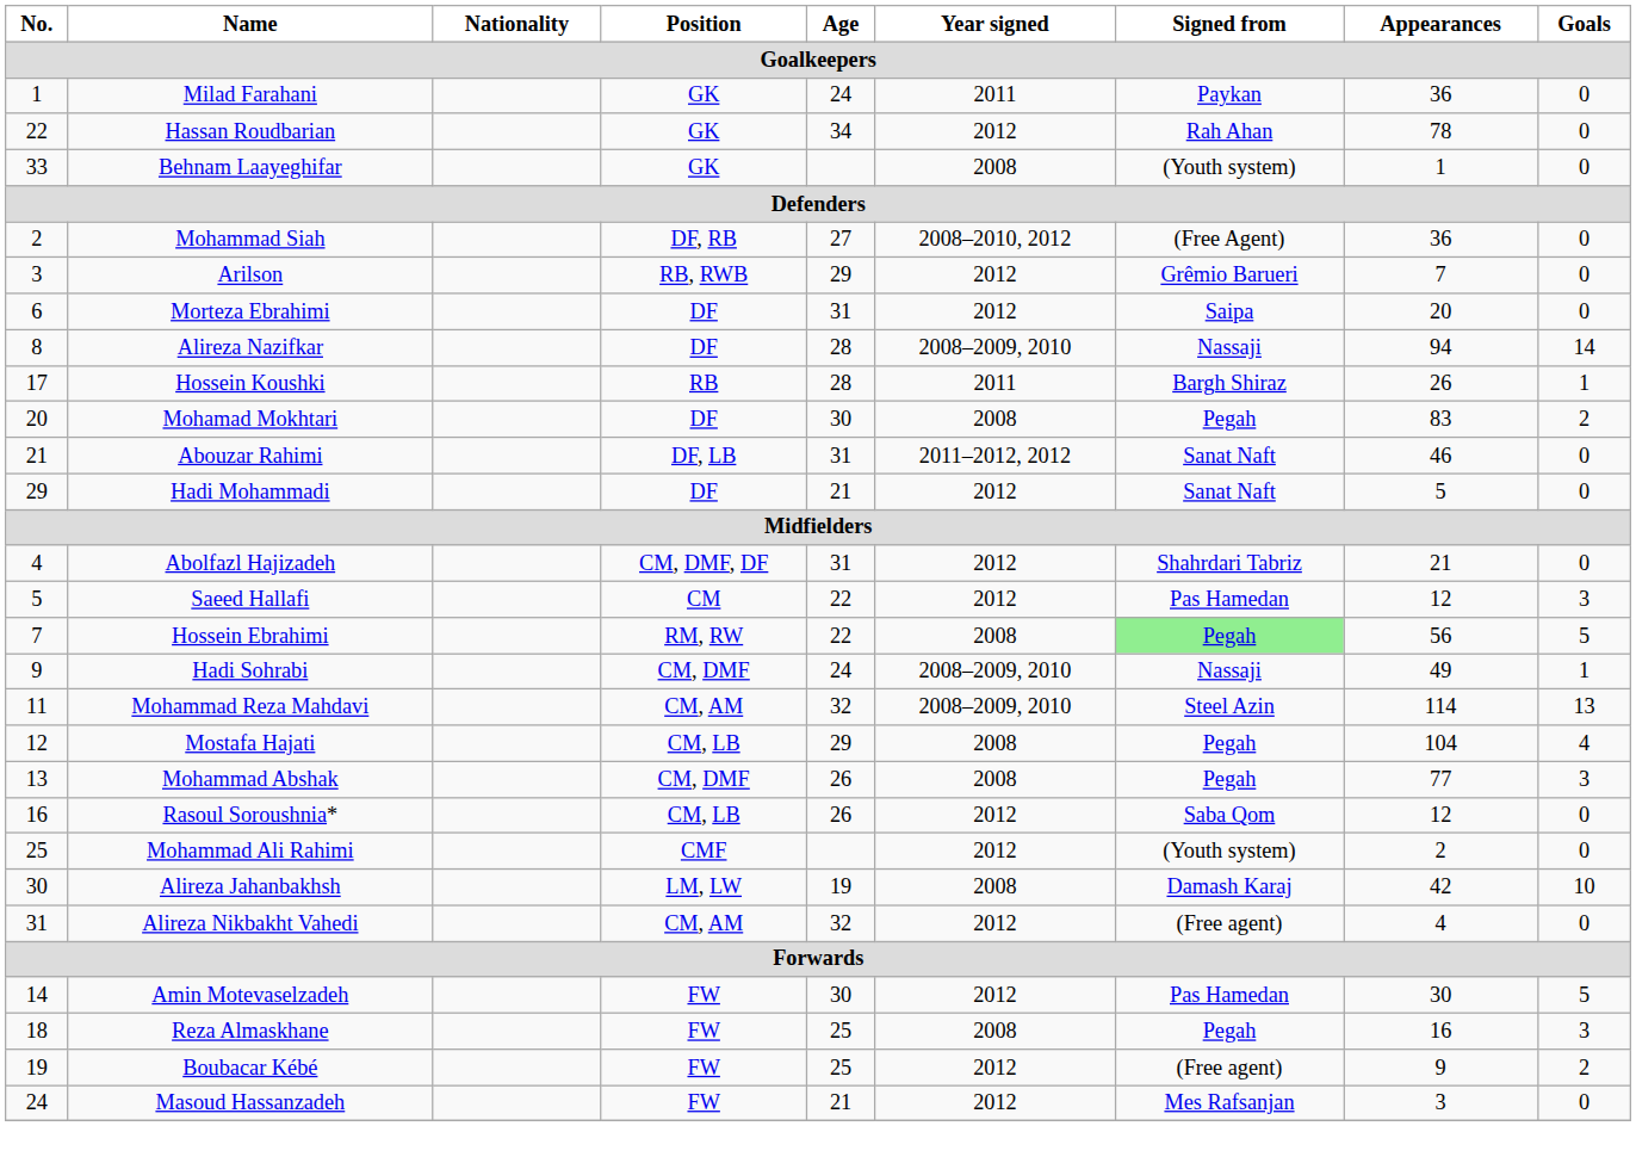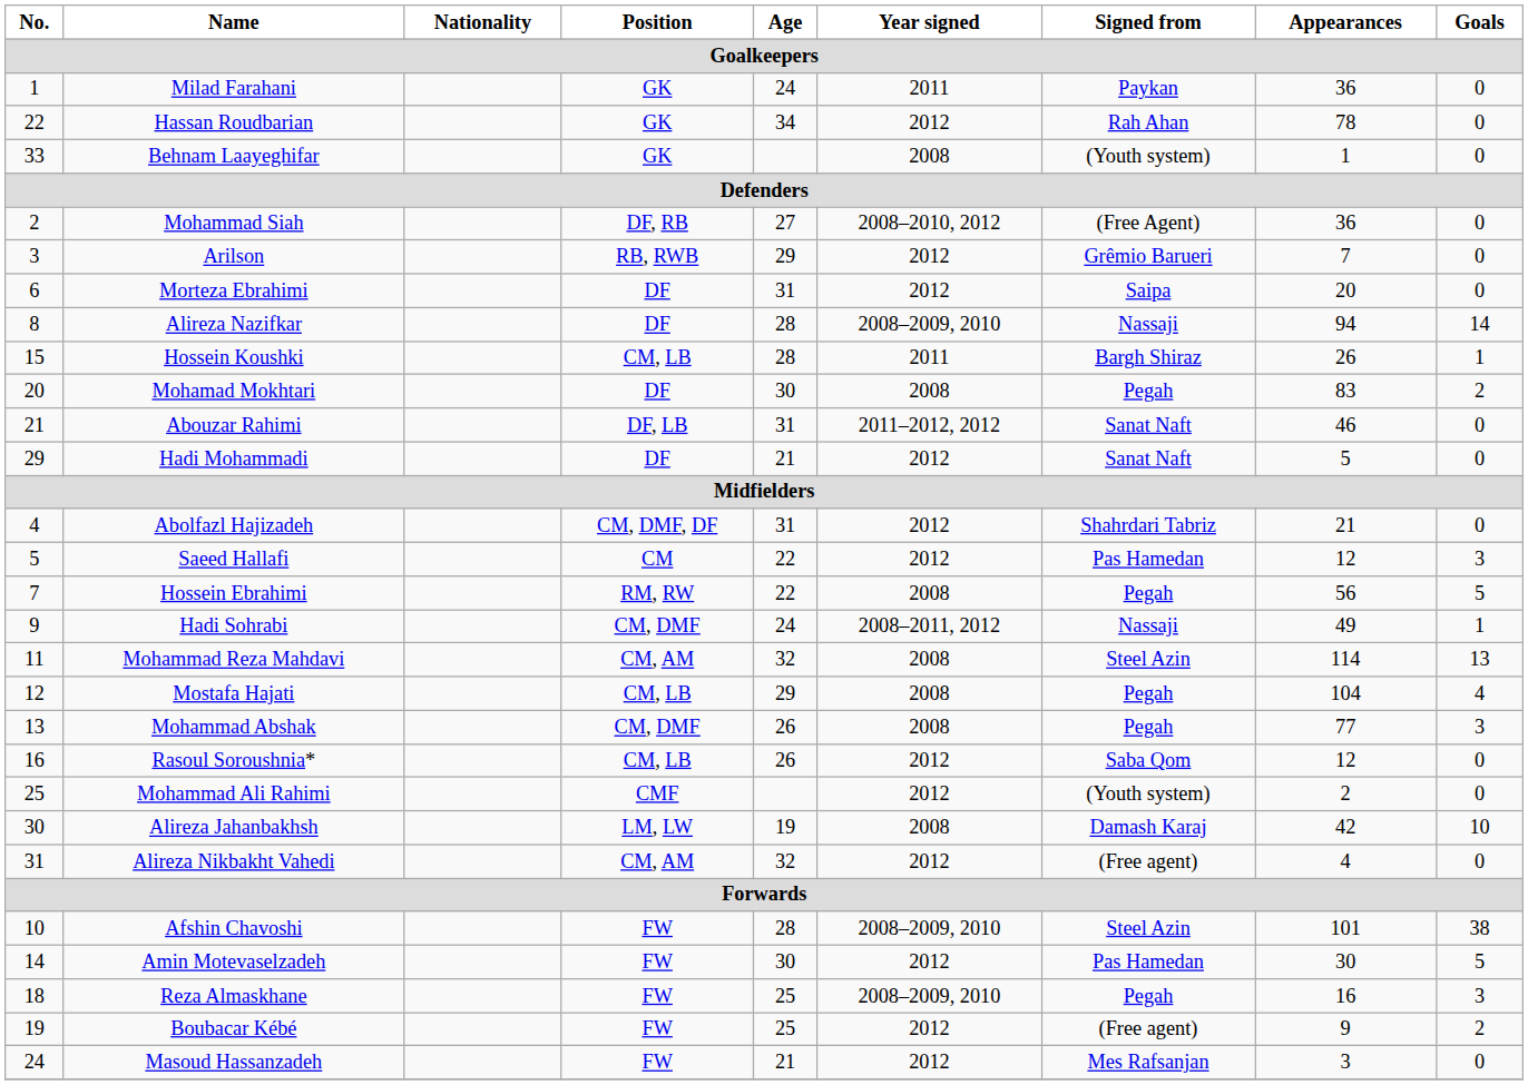 <table class="wikitable" style="text-align:center; font-size:90%; width:85%;">
 <tr>
 <th style="background:#FFFFFF; color:black; text-align:center;">No.</th>
 <th style="background:#FFFFFF; color:black; text-align:center;">Name</th>
 <th style="background:#FFFFFF; color:black; text-align:center;">Nationality</th>
 <th style="background:#FFFFFF; color:black; text-align:center;">Position</th>
 <th style="background:#FFFFFF; color:black; text-align:center;">Age</th>
 <th style="background:#FFFFFF; color:black; text-align:center;">Year signed</th>
 <th style="background:#FFFFFF; color:black; text-align:center;">Signed from</th>
 <th style="background:#FFFFFF; color:black; text-align:center;">Appearances</th>
 <th style="background:#FFFFFF; color:black; text-align:center;">Goals</th>
 </tr>
 <tr>
 <th colspan="9" style="background:#dcdcdc; text-align:center;">Goalkeepers</th>
 </tr>
 <tr>
 <td>1</td>
 <td><a href='#'>Milad Farahani</a></td>
 <td></td>
 <td><a href='#'>GK</a></td>
 <td>24</td>
 <td>2011</td>
 <td><a href='#'>Paykan</a></td>
 <td>36</td>
 <td>0</td>
 </tr>
 <tr>
 <td>22</td>
 <td><a href='#'>Hassan Roudbarian</a></td>
 <td></td>
 <td><a href='#'>GK</a></td>
 <td>34</td>
 <td>2012</td>
 <td><a href='#'>Rah Ahan</a></td>
 <td>78</td>
 <td>0</td>
 </tr>
 <tr>
 <td>33</td>
 <td><a href='#'>Behnam Laayeghifar</a></td>
 <td></td>
 <td><a href='#'>GK</a></td>
 <td></td>
 <td>2008</td>
 <td>(Youth system)</td>
 <td>1</td>
 <td>0</td>
 </tr>
 <tr>
 <th colspan="9" style="background:#dcdcdc; text-align:center;">Defenders</th>
 </tr>
 <tr>
 <td>2</td>
 <td><a href='#'>Mohammad Siah</a></td>
 <td></td>
 <td><a href='#'>DF</a>, <a href='#'>RB</a></td>
 <td>27</td>
 <td>2008–2010, 2012</td>
 <td>(Free Agent)</td>
 <td>36</td>
 <td>0</td>
 </tr>
 <tr>
 <td>3</td>
 <td><a href='#'>Arilson</a></td>
 <td></td>
 <td><a href='#'>RB</a>, <a href='#'>RWB</a></td>
 <td>29</td>
 <td>2012</td>
 <td> <a href='#'>Grêmio Barueri</a></td>
 <td>7</td>
 <td>0</td>
 </tr>
 <tr>
 <td>6</td>
 <td><a href='#'>Morteza Ebrahimi</a></td>
 <td></td>
 <td><a href='#'>DF</a></td>
 <td>31</td>
 <td>2012</td>
 <td><a href='#'>Saipa</a></td>
 <td>20</td>
 <td>0</td>
 </tr>
 <tr>
 <td>8</td>
 <td><a href='#'>Alireza Nazifkar</a></td>
 <td></td>
 <td><a href='#'>DF</a></td>
 <td>28</td>
 <td>2008–2009, 2010</td>
 <td><a href='#'>Nassaji</a></td>
 <td>94</td>
 <td>14</td>
 </tr>
 <tr>
-<td>17</td>
+<td>15</td>
 <td><a href='#'>Hossein Koushki</a></td>
 <td></td>
-<td><a href='#'>RB</a></td>
+<td><a href='#'>CM</a>, <a href='#'>LB</a></td>
 <td>28</td>
 <td>2011</td>
 <td><a href='#'>Bargh Shiraz</a></td>
 <td>26</td>
 <td>1</td>
 </tr>
 <tr>
 <td>20</td>
 <td><a href='#'>Mohamad Mokhtari</a></td>
 <td></td>
 <td><a href='#'>DF</a></td>
 <td>30</td>
 <td>2008</td>
 <td><a href='#'>Pegah</a></td>
 <td>83</td>
 <td>2</td>
 </tr>
 <tr>
 <td>21</td>
 <td><a href='#'>Abouzar Rahimi</a></td>
 <td></td>
 <td><a href='#'>DF</a>, <a href='#'>LB</a></td>
 <td>31</td>
 <td>2011–2012, 2012</td>
 <td><a href='#'>Sanat Naft</a></td>
 <td>46</td>
 <td>0</td>
 </tr>
 <tr>
 <td>29</td>
 <td><a href='#'>Hadi Mohammadi</a></td>
 <td></td>
 <td><a href='#'>DF</a></td>
 <td>21</td>
 <td>2012</td>
 <td><a href='#'>Sanat Naft</a></td>
 <td>5</td>
 <td>0</td>
 </tr>
 <tr>
 <th colspan="9" style="background:#dcdcdc; text-align:center;">Midfielders</th>
 </tr>
 <tr>
 <td>4</td>
 <td><a href='#'>Abolfazl Hajizadeh</a></td>
 <td></td>
 <td><a href='#'>CM</a>, <a href='#'>DMF</a>, <a href='#'>DF</a></td>
 <td>31</td>
 <td>2012</td>
 <td><a href='#'>Shahrdari Tabriz</a></td>
 <td>21</td>
 <td>0</td>
 </tr>
 <tr>
 <td>5</td>
 <td><a href='#'>Saeed Hallafi</a></td>
 <td></td>
 <td><a href='#'>CM</a></td>
 <td>22</td>
 <td>2012</td>
 <td><a href='#'>Pas Hamedan</a></td>
 <td>12</td>
 <td>3</td>
 </tr>
 <tr>
 <td>7</td>
 <td><a href='#'>Hossein Ebrahimi</a></td>
 <td></td>
 <td><a href='#'>RM</a>, <a href='#'>RW</a></td>
 <td>22</td>
 <td>2008</td>
-<td style="background: lightgreen;"><a href='#'>Pegah</a></td>
+<td><a href='#'>Pegah</a></td>
 <td>56</td>
 <td>5</td>
 </tr>
 <tr>
 <td>9</td>
 <td><a href='#'>Hadi Sohrabi</a></td>
 <td></td>
 <td><a href='#'>CM</a>, <a href='#'>DMF</a></td>
 <td>24</td>
-<td>2008–2009, 2010</td>
+<td>2008–2011, 2012</td>
 <td><a href='#'>Nassaji</a></td>
 <td>49</td>
 <td>1</td>
 </tr>
 <tr>
 <td>11</td>
 <td><a href='#'>Mohammad Reza Mahdavi</a></td>
 <td></td>
 <td><a href='#'>CM</a>, <a href='#'>AM</a></td>
 <td>32</td>
-<td>2008–2009, 2010</td>
+<td>2008</td>
 <td><a href='#'>Steel Azin</a></td>
 <td>114</td>
 <td>13</td>
 </tr>
 <tr>
 <td>12</td>
 <td><a href='#'>Mostafa Hajati</a></td>
 <td></td>
 <td><a href='#'>CM</a>, <a href='#'>LB</a></td>
 <td>29</td>
 <td>2008</td>
 <td><a href='#'>Pegah</a></td>
 <td>104</td>
 <td>4</td>
 </tr>
 <tr>
 <td>13</td>
 <td><a href='#'>Mohammad Abshak</a></td>
 <td></td>
 <td><a href='#'>CM</a>, <a href='#'>DMF</a></td>
 <td>26</td>
 <td>2008</td>
 <td><a href='#'>Pegah</a></td>
 <td>77</td>
 <td>3</td>
 </tr>
 <tr>
 <td>16</td>
 <td><a href='#'>Rasoul Soroushnia</a>*</td>
 <td></td>
 <td><a href='#'>CM</a>, <a href='#'>LB</a></td>
 <td>26</td>
 <td>2012</td>
 <td><a href='#'>Saba Qom</a></td>
 <td>12</td>
 <td>0</td>
 </tr>
 <tr>
 <td>25</td>
 <td><a href='#'>Mohammad Ali Rahimi</a></td>
 <td></td>
 <td><a href='#'>CMF</a></td>
 <td></td>
 <td>2012</td>
 <td>(Youth system)</td>
 <td>2</td>
 <td>0</td>
 </tr>
 <tr>
 <td>30</td>
 <td><a href='#'>Alireza Jahanbakhsh</a></td>
 <td></td>
 <td><a href='#'>LM</a>, <a href='#'>LW</a></td>
 <td>19</td>
 <td>2008</td>
 <td><a href='#'>Damash Karaj</a></td>
 <td>42</td>
 <td>10</td>
 </tr>
 <tr>
 <td>31</td>
 <td><a href='#'>Alireza Nikbakht Vahedi</a></td>
 <td></td>
 <td><a href='#'>CM</a>, <a href='#'>AM</a></td>
 <td>32</td>
 <td>2012</td>
 <td>(Free agent)</td>
 <td>4</td>
 <td>0</td>
 </tr>
 <tr>
 <th colspan="9" style="background:#dcdcdc; text-align:center;">Forwards</th>
 </tr>
 <tr>
+<td>10</td>
+<td><a href='#'>Afshin Chavoshi</a></td>
+<td></td>
+<td><a href='#'>FW</a></td>
+<td>28</td>
+<td>2008–2009, 2010</td>
+<td><a href='#'>Steel Azin</a></td>
+<td>101</td>
+<td>38</td>
+</tr>
+<tr>
 <td>14</td>
 <td><a href='#'>Amin Motevaselzadeh</a></td>
 <td></td>
 <td><a href='#'>FW</a></td>
 <td>30</td>
 <td>2012</td>
 <td><a href='#'>Pas Hamedan</a></td>
 <td>30</td>
 <td>5</td>
 </tr>
 <tr>
 <td>18</td>
 <td><a href='#'>Reza Almaskhane</a></td>
 <td></td>
 <td><a href='#'>FW</a></td>
 <td>25</td>
-<td>2008</td>
+<td>2008–2009, 2010</td>
 <td><a href='#'>Pegah</a></td>
 <td>16</td>
 <td>3</td>
 </tr>
 <tr>
 <td>19</td>
 <td><a href='#'>Boubacar Kébé</a></td>
 <td></td>
 <td><a href='#'>FW</a></td>
 <td>25</td>
 <td>2012</td>
 <td>(Free agent)</td>
 <td>9</td>
 <td>2</td>
 </tr>
 <tr>
 <td>24</td>
 <td><a href='#'>Masoud Hassanzadeh</a></td>
 <td></td>
 <td><a href='#'>FW</a></td>
 <td>21</td>
 <td>2012</td>
 <td><a href='#'>Mes Rafsanjan</a></td>
 <td>3</td>
 <td>0</td>
 </tr>
 <tr>
 </tr>
 </table>
